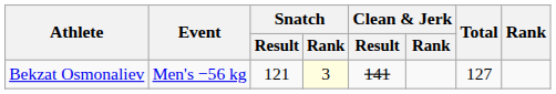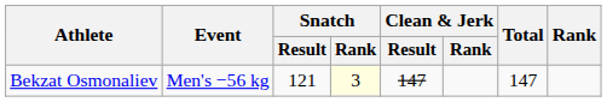 <table class="wikitable" style="font-size:90%">
 <tr>
 <th rowspan="2">Athlete</th>
 <th rowspan="2">Event</th>
 <th colspan="2">Snatch</th>
 <th colspan="2">Clean & Jerk</th>
 <th rowspan="2">Total</th>
 <th rowspan="2">Rank</th>
 </tr>
 <tr style="font-size:95%">
 <th>Result</th>
 <th>Rank</th>
 <th>Result</th>
 <th>Rank</th>
 </tr>
 <tr align=center>
 <td align=left><a href='#'>Bekzat Osmonaliev</a></td>
 <td align=left><a href='#'>Men's −56 kg</a></td>
 <td>121</td>
 <td style="background: lightyellow;">3</td>
-<td><s>141</s></td>
+<td><s>147</s></td>
 <td></td>
-<td>127</td>
+<td>147</td>
 <td></td>
 </tr>
 </table>
